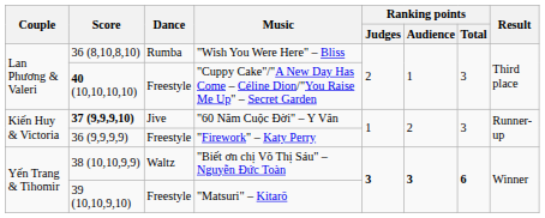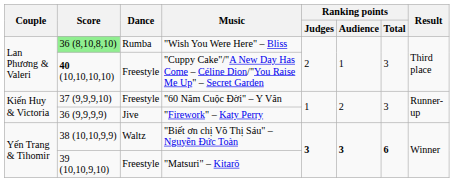 <table class="wikitable" style="width:80%;">
 <tr>
 <th rowspan=2>Couple</th>
 <th rowspan=2>Score</th>
 <th rowspan=2>Dance</th>
 <th rowspan=2>Music</th>
 <th colspan=3>Ranking points</th>
 <th rowspan=2>Result</th>
 </tr>
 <tr>
 <th>Judges</th>
 <th>Audience</th>
 <th>Total</th>
 </tr>
 <tr>
 <td rowspan=2>Lan Phương & Valeri</td>
-<td>36 (8,10,8,10)</td>
+<td style="background: lightgreen;">36 (8,10,8,10)</td>
 <td>Rumba</td>
 <td>"Wish You Were Here" – <a href='#'>Bliss</a></td>
 <td rowspan=2>2</td>
 <td rowspan=2>1</td>
 <td rowspan=2>3</td>
 <td rowspan=2>Third place</td>
 </tr>
 <tr>
 <td><strong>40</strong> (10,10,10,10)</td>
 <td>Freestyle</td>
 <td>"Cuppy Cake"/"<a href='#'>A New Day Has Come</a> – <a href='#'>Céline Dion</a>/"<a href='#'>You Raise Me Up</a>" – <a href='#'>Secret Garden</a></td>
 </tr>
 <tr>
 <td rowspan=2>Kiến Huy & Victoria</td>
-<td><strong>37 (9,9,9,10)</strong></td>
-<td>Jive</td>
+<td>37 (9,9,9,10)</td>
+<td>Freestyle</td>
 <td>"60 Năm Cuộc Đời" – Y Vân</td>
 <td rowspan=2>1</td>
 <td rowspan=2>2</td>
 <td rowspan=2>3</td>
 <td rowspan=2>Runner-up</td>
 </tr>
 <tr>
 <td>36 (9,9,9,9)</td>
-<td>Freestyle</td>
+<td>Jive</td>
 <td>"<a href='#'>Firework</a>" – <a href='#'>Katy Perry</a></td>
 </tr>
 <tr>
 <td rowspan=2>Yến Trang & Tihomir</td>
 <td>38 (10,10,9,9)</td>
 <td>Waltz</td>
 <td>"Biết ơn chị Võ Thị Sáu" – <a href='#'>Nguyễn Đức Toàn</a></td>
 <td rowspan=2><strong>3</strong></td>
 <td rowspan=2><strong>3</strong></td>
 <td rowspan=2><strong>6</strong></td>
 <td rowspan=2>Winner</td>
 </tr>
 <tr>
 <td>39 (10,10,9,10)</td>
 <td>Freestyle</td>
 <td>"Matsuri" – <a href='#'>Kitarō</a></td>
 </tr>
 </table>
